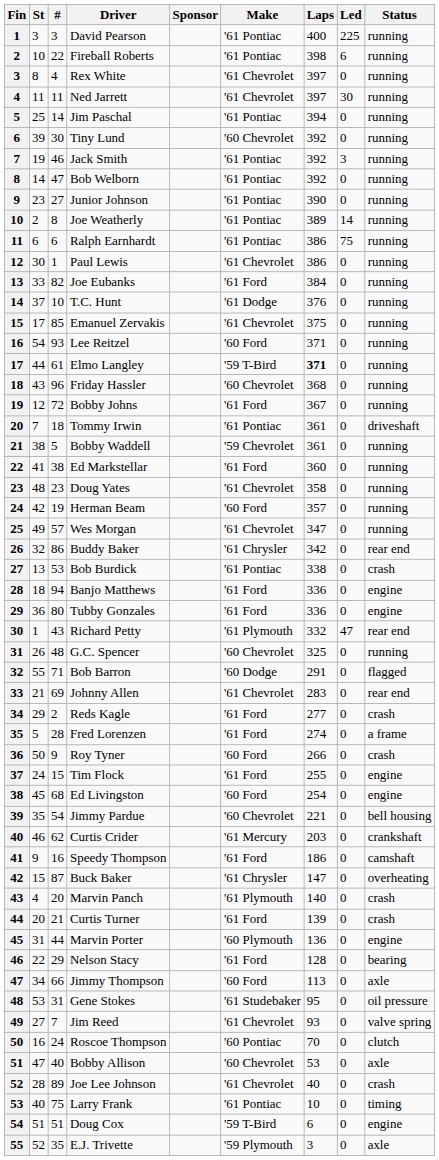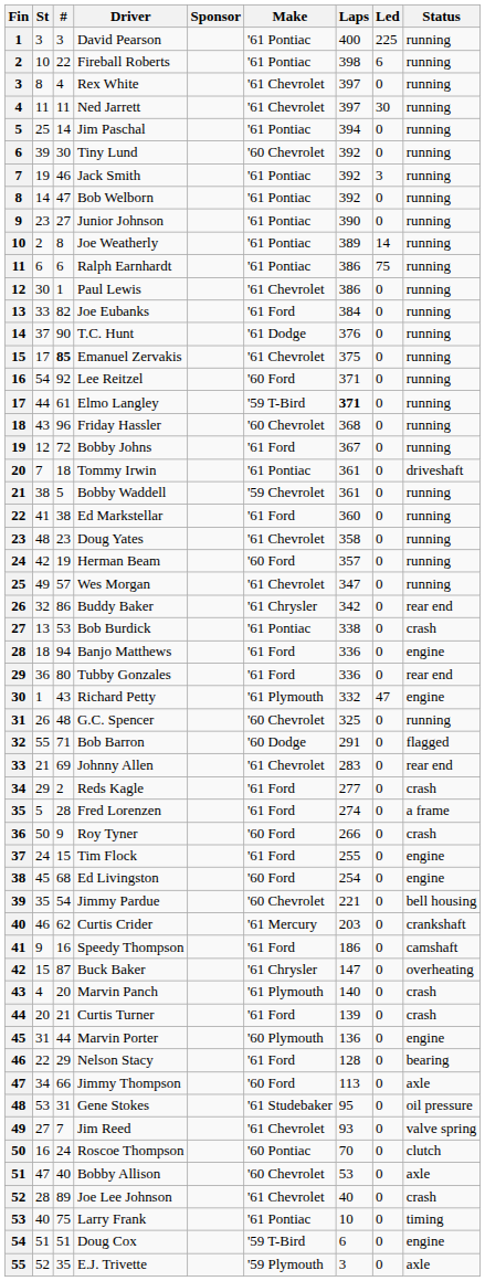 <table class="wikitable sortable">
 <tr>
 <th>Fin</th>
 <th>St</th>
 <th>#</th>
 <th>Driver</th>
 <th>Sponsor</th>
 <th>Make</th>
 <th>Laps</th>
 <th>Led</th>
 <th>Status</th>
 </tr>
 <tr>
 <th>1</th>
 <td>3</td>
 <td>3</td>
 <td>David Pearson</td>
 <td></td>
 <td>'61 Pontiac</td>
 <td>400</td>
 <td>225</td>
 <td>running</td>
 </tr>
 <tr>
 <th>2</th>
 <td>10</td>
 <td>22</td>
 <td>Fireball Roberts</td>
 <td></td>
 <td>'61 Pontiac</td>
 <td>398</td>
 <td>6</td>
 <td>running</td>
 </tr>
 <tr>
 <th>3</th>
 <td>8</td>
 <td>4</td>
 <td>Rex White</td>
 <td></td>
 <td>'61 Chevrolet</td>
 <td>397</td>
 <td>0</td>
 <td>running</td>
 </tr>
 <tr>
 <th>4</th>
 <td>11</td>
 <td>11</td>
 <td>Ned Jarrett</td>
 <td></td>
 <td>'61 Chevrolet</td>
 <td>397</td>
 <td>30</td>
 <td>running</td>
 </tr>
 <tr>
 <th>5</th>
 <td>25</td>
 <td>14</td>
 <td>Jim Paschal</td>
 <td></td>
 <td>'61 Pontiac</td>
 <td>394</td>
 <td>0</td>
 <td>running</td>
 </tr>
 <tr>
 <th>6</th>
 <td>39</td>
 <td>30</td>
 <td>Tiny Lund</td>
 <td></td>
 <td>'60 Chevrolet</td>
 <td>392</td>
 <td>0</td>
 <td>running</td>
 </tr>
 <tr>
 <th>7</th>
 <td>19</td>
 <td>46</td>
 <td>Jack Smith</td>
 <td></td>
 <td>'61 Pontiac</td>
 <td>392</td>
 <td>3</td>
 <td>running</td>
 </tr>
 <tr>
 <th>8</th>
 <td>14</td>
 <td>47</td>
 <td>Bob Welborn</td>
 <td></td>
 <td>'61 Pontiac</td>
 <td>392</td>
 <td>0</td>
 <td>running</td>
 </tr>
 <tr>
 <th>9</th>
 <td>23</td>
 <td>27</td>
 <td>Junior Johnson</td>
 <td></td>
 <td>'61 Pontiac</td>
 <td>390</td>
 <td>0</td>
 <td>running</td>
 </tr>
 <tr>
 <th>10</th>
 <td>2</td>
 <td>8</td>
 <td>Joe Weatherly</td>
 <td></td>
 <td>'61 Pontiac</td>
 <td>389</td>
 <td>14</td>
 <td>running</td>
 </tr>
 <tr>
 <th>11</th>
 <td>6</td>
 <td>6</td>
 <td>Ralph Earnhardt</td>
 <td></td>
 <td>'61 Pontiac</td>
 <td>386</td>
 <td>75</td>
 <td>running</td>
 </tr>
 <tr>
 <th>12</th>
 <td>30</td>
 <td>1</td>
 <td>Paul Lewis</td>
 <td></td>
 <td>'61 Chevrolet</td>
 <td>386</td>
 <td>0</td>
 <td>running</td>
 </tr>
 <tr>
 <th>13</th>
 <td>33</td>
 <td>82</td>
 <td>Joe Eubanks</td>
 <td></td>
 <td>'61 Ford</td>
 <td>384</td>
 <td>0</td>
 <td>running</td>
 </tr>
 <tr>
 <th>14</th>
 <td>37</td>
-<td>10</td>
+<td>90</td>
 <td>T.C. Hunt</td>
 <td></td>
 <td>'61 Dodge</td>
 <td>376</td>
 <td>0</td>
 <td>running</td>
 </tr>
 <tr>
 <th>15</th>
 <td>17</td>
-<td>85</td>
+<td><strong>85</strong></td>
 <td>Emanuel Zervakis</td>
 <td></td>
 <td>'61 Chevrolet</td>
 <td>375</td>
 <td>0</td>
 <td>running</td>
 </tr>
 <tr>
 <th>16</th>
 <td>54</td>
-<td>93</td>
+<td>92</td>
 <td>Lee Reitzel</td>
 <td></td>
 <td>'60 Ford</td>
 <td>371</td>
 <td>0</td>
 <td>running</td>
 </tr>
 <tr>
 <th>17</th>
 <td>44</td>
 <td>61</td>
 <td>Elmo Langley</td>
 <td></td>
 <td>'59 T-Bird</td>
 <td><strong>371</strong></td>
 <td>0</td>
 <td>running</td>
 </tr>
 <tr>
 <th>18</th>
 <td>43</td>
 <td>96</td>
 <td>Friday Hassler</td>
 <td></td>
 <td>'60 Chevrolet</td>
 <td>368</td>
 <td>0</td>
 <td>running</td>
 </tr>
 <tr>
 <th>19</th>
 <td>12</td>
 <td>72</td>
 <td>Bobby Johns</td>
 <td></td>
 <td>'61 Ford</td>
 <td>367</td>
 <td>0</td>
 <td>running</td>
 </tr>
 <tr>
 <th>20</th>
 <td>7</td>
 <td>18</td>
 <td>Tommy Irwin</td>
 <td></td>
 <td>'61 Pontiac</td>
 <td>361</td>
 <td>0</td>
 <td>driveshaft</td>
 </tr>
 <tr>
 <th>21</th>
 <td>38</td>
 <td>5</td>
 <td>Bobby Waddell</td>
 <td></td>
 <td>'59 Chevrolet</td>
 <td>361</td>
 <td>0</td>
 <td>running</td>
 </tr>
 <tr>
 <th>22</th>
 <td>41</td>
 <td>38</td>
 <td>Ed Markstellar</td>
 <td></td>
 <td>'61 Ford</td>
 <td>360</td>
 <td>0</td>
 <td>running</td>
 </tr>
 <tr>
 <th>23</th>
 <td>48</td>
 <td>23</td>
 <td>Doug Yates</td>
 <td></td>
 <td>'61 Chevrolet</td>
 <td>358</td>
 <td>0</td>
 <td>running</td>
 </tr>
 <tr>
 <th>24</th>
 <td>42</td>
 <td>19</td>
 <td>Herman Beam</td>
 <td></td>
 <td>'60 Ford</td>
 <td>357</td>
 <td>0</td>
 <td>running</td>
 </tr>
 <tr>
 <th>25</th>
 <td>49</td>
 <td>57</td>
 <td>Wes Morgan</td>
 <td></td>
 <td>'61 Chevrolet</td>
 <td>347</td>
 <td>0</td>
 <td>running</td>
 </tr>
 <tr>
 <th>26</th>
 <td>32</td>
 <td>86</td>
 <td>Buddy Baker</td>
 <td></td>
 <td>'61 Chrysler</td>
 <td>342</td>
 <td>0</td>
 <td>rear end</td>
 </tr>
 <tr>
 <th>27</th>
 <td>13</td>
 <td>53</td>
 <td>Bob Burdick</td>
 <td></td>
 <td>'61 Pontiac</td>
 <td>338</td>
 <td>0</td>
 <td>crash</td>
 </tr>
 <tr>
 <th>28</th>
 <td>18</td>
 <td>94</td>
 <td>Banjo Matthews</td>
 <td></td>
 <td>'61 Ford</td>
 <td>336</td>
 <td>0</td>
 <td>engine</td>
 </tr>
 <tr>
 <th>29</th>
 <td>36</td>
 <td>80</td>
 <td>Tubby Gonzales</td>
 <td></td>
 <td>'61 Ford</td>
 <td>336</td>
 <td>0</td>
-<td>engine</td>
+<td>rear end</td>
 </tr>
 <tr>
 <th>30</th>
 <td>1</td>
 <td>43</td>
 <td>Richard Petty</td>
 <td></td>
 <td>'61 Plymouth</td>
 <td>332</td>
 <td>47</td>
-<td>rear end</td>
+<td>engine</td>
 </tr>
 <tr>
 <th>31</th>
 <td>26</td>
 <td>48</td>
 <td>G.C. Spencer</td>
 <td></td>
 <td>'60 Chevrolet</td>
 <td>325</td>
 <td>0</td>
 <td>running</td>
 </tr>
 <tr>
 <th>32</th>
 <td>55</td>
 <td>71</td>
 <td>Bob Barron</td>
 <td></td>
 <td>'60 Dodge</td>
 <td>291</td>
 <td>0</td>
 <td>flagged</td>
 </tr>
 <tr>
 <th>33</th>
 <td>21</td>
 <td>69</td>
 <td>Johnny Allen</td>
 <td></td>
 <td>'61 Chevrolet</td>
 <td>283</td>
 <td>0</td>
 <td>rear end</td>
 </tr>
 <tr>
 <th>34</th>
 <td>29</td>
 <td>2</td>
 <td>Reds Kagle</td>
 <td></td>
 <td>'61 Ford</td>
 <td>277</td>
 <td>0</td>
 <td>crash</td>
 </tr>
 <tr>
 <th>35</th>
 <td>5</td>
 <td>28</td>
 <td>Fred Lorenzen</td>
 <td></td>
 <td>'61 Ford</td>
 <td>274</td>
 <td>0</td>
 <td>a frame</td>
 </tr>
 <tr>
 <th>36</th>
 <td>50</td>
 <td>9</td>
 <td>Roy Tyner</td>
 <td></td>
 <td>'60 Ford</td>
 <td>266</td>
 <td>0</td>
 <td>crash</td>
 </tr>
 <tr>
 <th>37</th>
 <td>24</td>
 <td>15</td>
 <td>Tim Flock</td>
 <td></td>
 <td>'61 Ford</td>
 <td>255</td>
 <td>0</td>
 <td>engine</td>
 </tr>
 <tr>
 <th>38</th>
 <td>45</td>
 <td>68</td>
 <td>Ed Livingston</td>
 <td></td>
 <td>'60 Ford</td>
 <td>254</td>
 <td>0</td>
 <td>engine</td>
 </tr>
 <tr>
 <th>39</th>
 <td>35</td>
 <td>54</td>
 <td>Jimmy Pardue</td>
 <td></td>
 <td>'60 Chevrolet</td>
 <td>221</td>
 <td>0</td>
 <td>bell housing</td>
 </tr>
 <tr>
 <th>40</th>
 <td>46</td>
 <td>62</td>
 <td>Curtis Crider</td>
 <td></td>
 <td>'61 Mercury</td>
 <td>203</td>
 <td>0</td>
 <td>crankshaft</td>
 </tr>
 <tr>
 <th>41</th>
 <td>9</td>
 <td>16</td>
 <td>Speedy Thompson</td>
 <td></td>
 <td>'61 Ford</td>
 <td>186</td>
 <td>0</td>
 <td>camshaft</td>
 </tr>
 <tr>
 <th>42</th>
 <td>15</td>
 <td>87</td>
 <td>Buck Baker</td>
 <td></td>
 <td>'61 Chrysler</td>
 <td>147</td>
 <td>0</td>
 <td>overheating</td>
 </tr>
 <tr>
 <th>43</th>
 <td>4</td>
 <td>20</td>
 <td>Marvin Panch</td>
 <td></td>
 <td>'61 Plymouth</td>
 <td>140</td>
 <td>0</td>
 <td>crash</td>
 </tr>
 <tr>
 <th>44</th>
 <td>20</td>
 <td>21</td>
 <td>Curtis Turner</td>
 <td></td>
 <td>'61 Ford</td>
 <td>139</td>
 <td>0</td>
 <td>crash</td>
 </tr>
 <tr>
 <th>45</th>
 <td>31</td>
 <td>44</td>
 <td>Marvin Porter</td>
 <td></td>
 <td>'60 Plymouth</td>
 <td>136</td>
 <td>0</td>
 <td>engine</td>
 </tr>
 <tr>
 <th>46</th>
 <td>22</td>
 <td>29</td>
 <td>Nelson Stacy</td>
 <td></td>
 <td>'61 Ford</td>
 <td>128</td>
 <td>0</td>
 <td>bearing</td>
 </tr>
 <tr>
 <th>47</th>
 <td>34</td>
 <td>66</td>
 <td>Jimmy Thompson</td>
 <td></td>
 <td>'60 Ford</td>
 <td>113</td>
 <td>0</td>
 <td>axle</td>
 </tr>
 <tr>
 <th>48</th>
 <td>53</td>
 <td>31</td>
 <td>Gene Stokes</td>
 <td></td>
 <td>'61 Studebaker</td>
 <td>95</td>
 <td>0</td>
 <td>oil pressure</td>
 </tr>
 <tr>
 <th>49</th>
 <td>27</td>
 <td>7</td>
 <td>Jim Reed</td>
 <td></td>
 <td>'61 Chevrolet</td>
 <td>93</td>
 <td>0</td>
 <td>valve spring</td>
 </tr>
 <tr>
 <th>50</th>
 <td>16</td>
 <td>24</td>
 <td>Roscoe Thompson</td>
 <td></td>
 <td>'60 Pontiac</td>
 <td>70</td>
 <td>0</td>
 <td>clutch</td>
 </tr>
 <tr>
 <th>51</th>
 <td>47</td>
 <td>40</td>
 <td>Bobby Allison</td>
 <td></td>
 <td>'60 Chevrolet</td>
 <td>53</td>
 <td>0</td>
 <td>axle</td>
 </tr>
 <tr>
 <th>52</th>
 <td>28</td>
 <td>89</td>
 <td>Joe Lee Johnson</td>
 <td></td>
 <td>'61 Chevrolet</td>
 <td>40</td>
 <td>0</td>
 <td>crash</td>
 </tr>
 <tr>
 <th>53</th>
 <td>40</td>
 <td>75</td>
 <td>Larry Frank</td>
 <td></td>
 <td>'61 Pontiac</td>
 <td>10</td>
 <td>0</td>
 <td>timing</td>
 </tr>
 <tr>
 <th>54</th>
 <td>51</td>
 <td>51</td>
 <td>Doug Cox</td>
 <td></td>
 <td>'59 T-Bird</td>
 <td>6</td>
 <td>0</td>
 <td>engine</td>
 </tr>
 <tr>
 <th>55</th>
 <td>52</td>
 <td>35</td>
 <td>E.J. Trivette</td>
 <td></td>
 <td>'59 Plymouth</td>
 <td>3</td>
 <td>0</td>
 <td>axle</td>
 </tr>
 </table>
